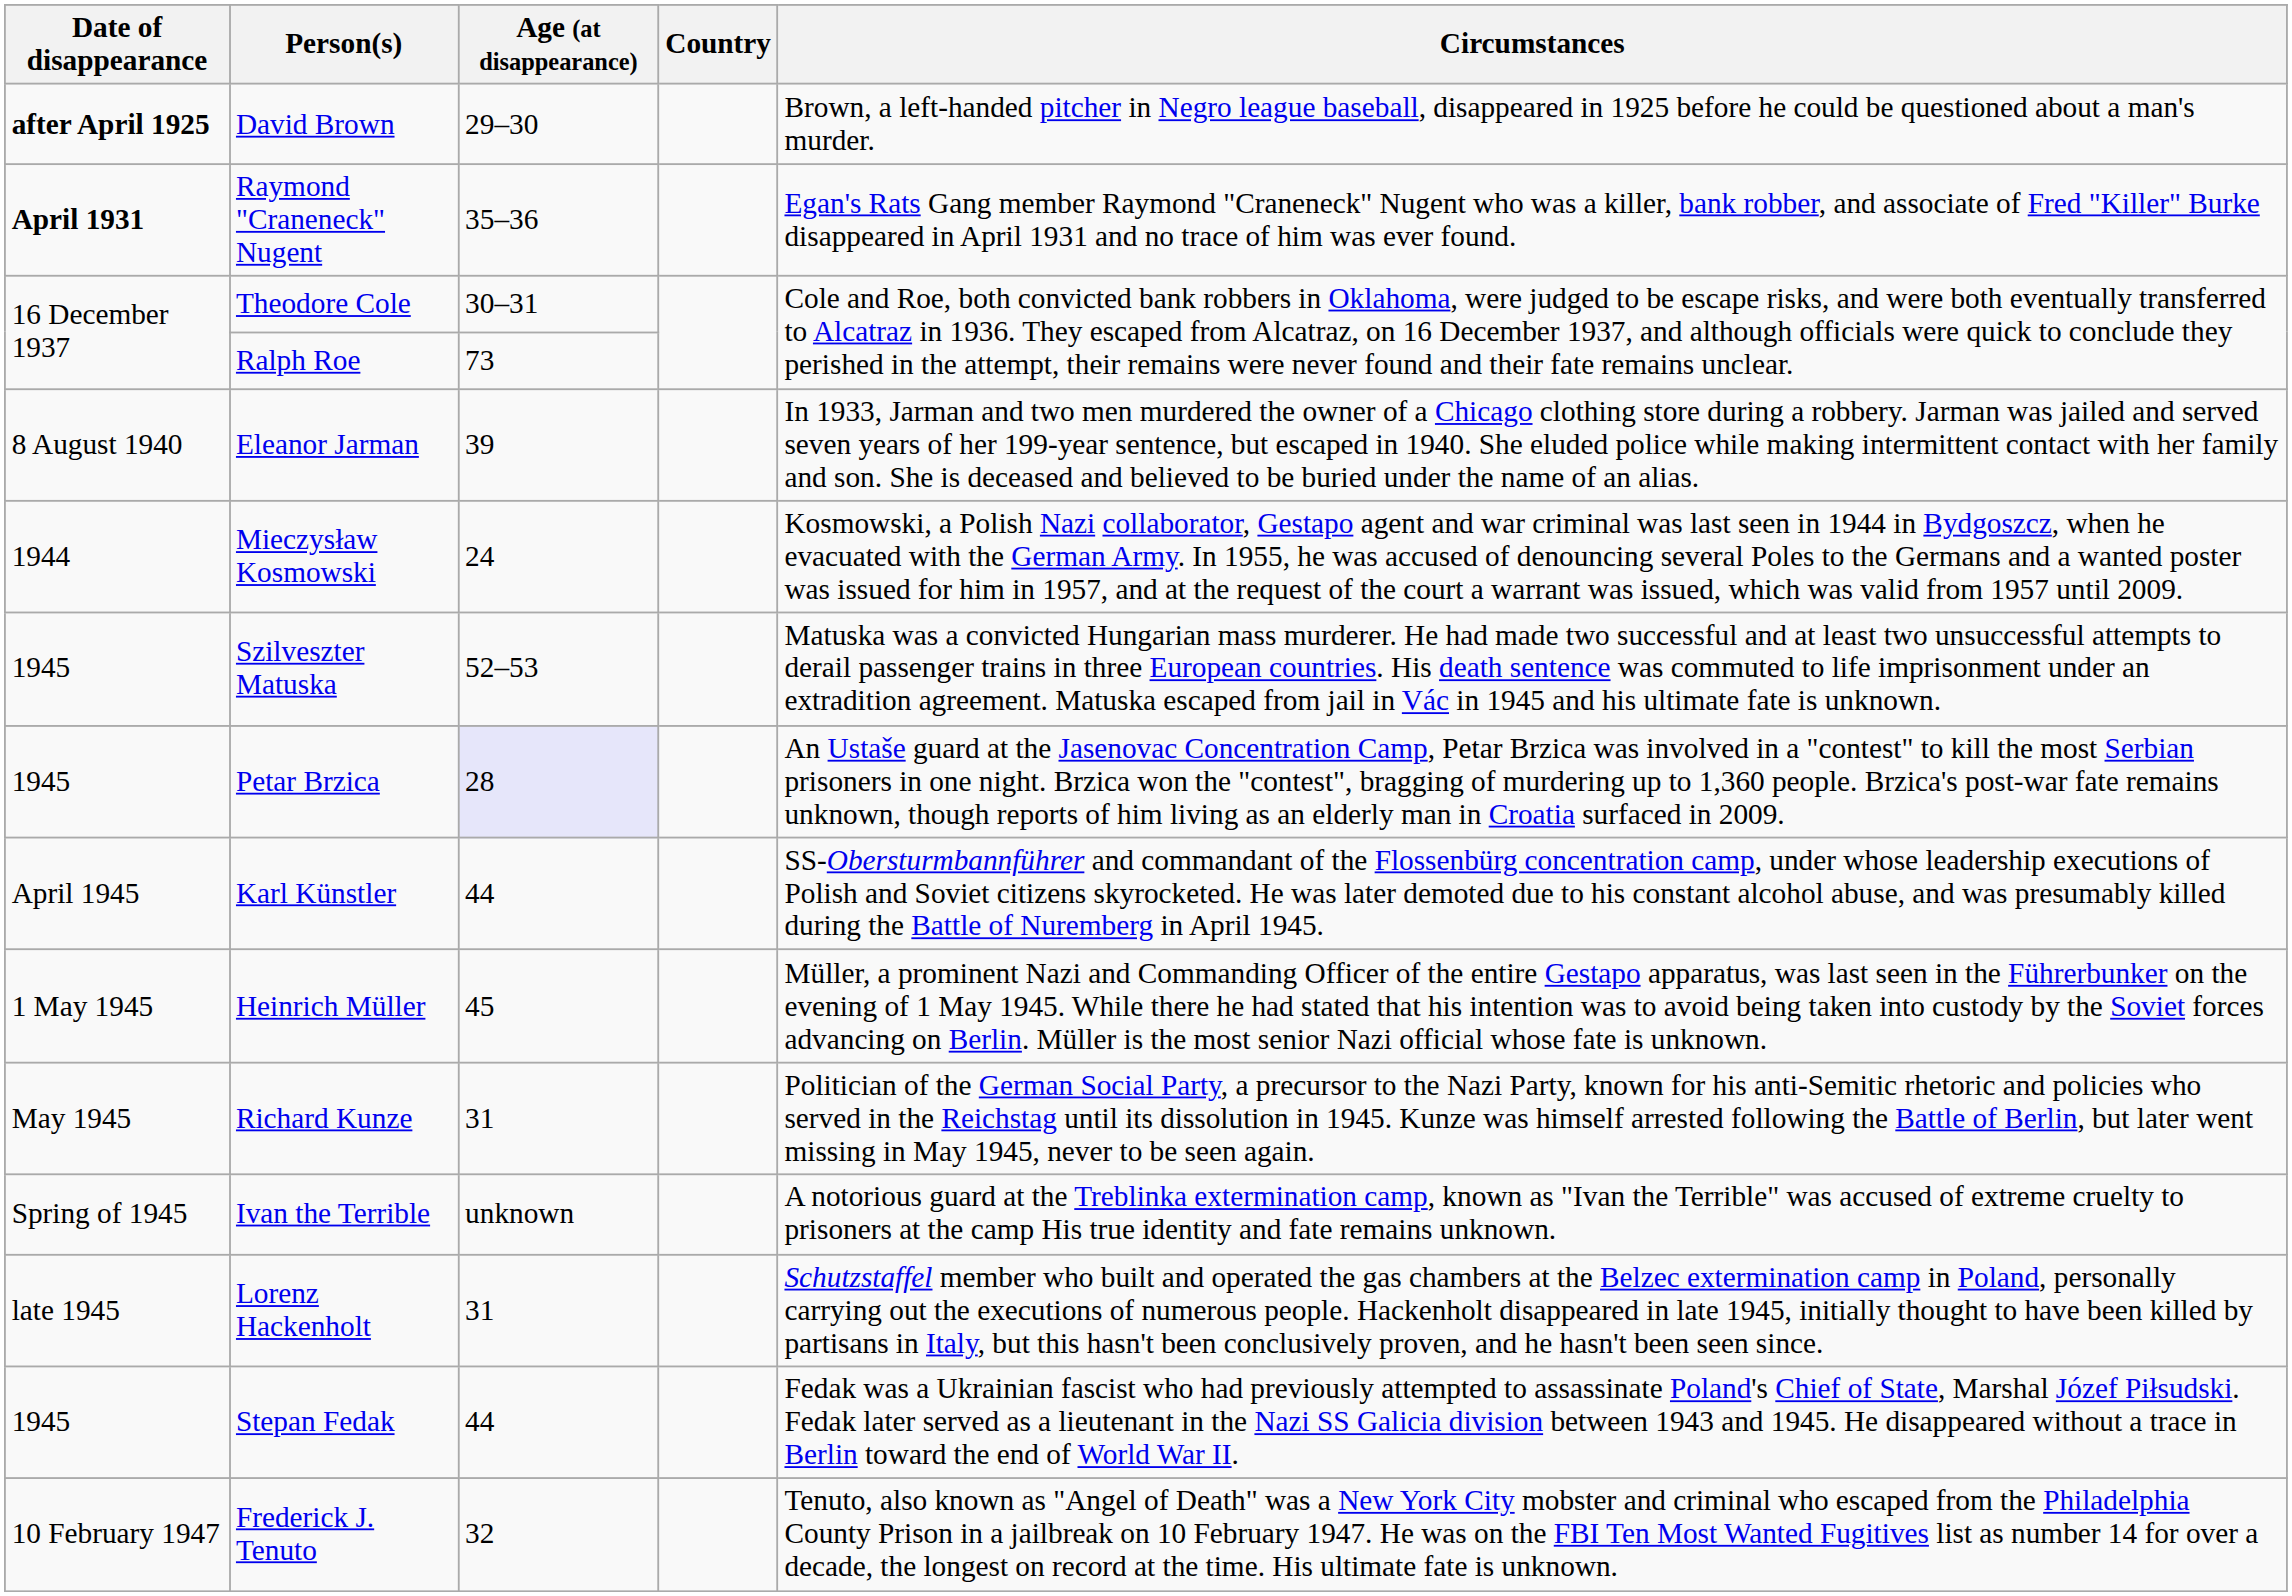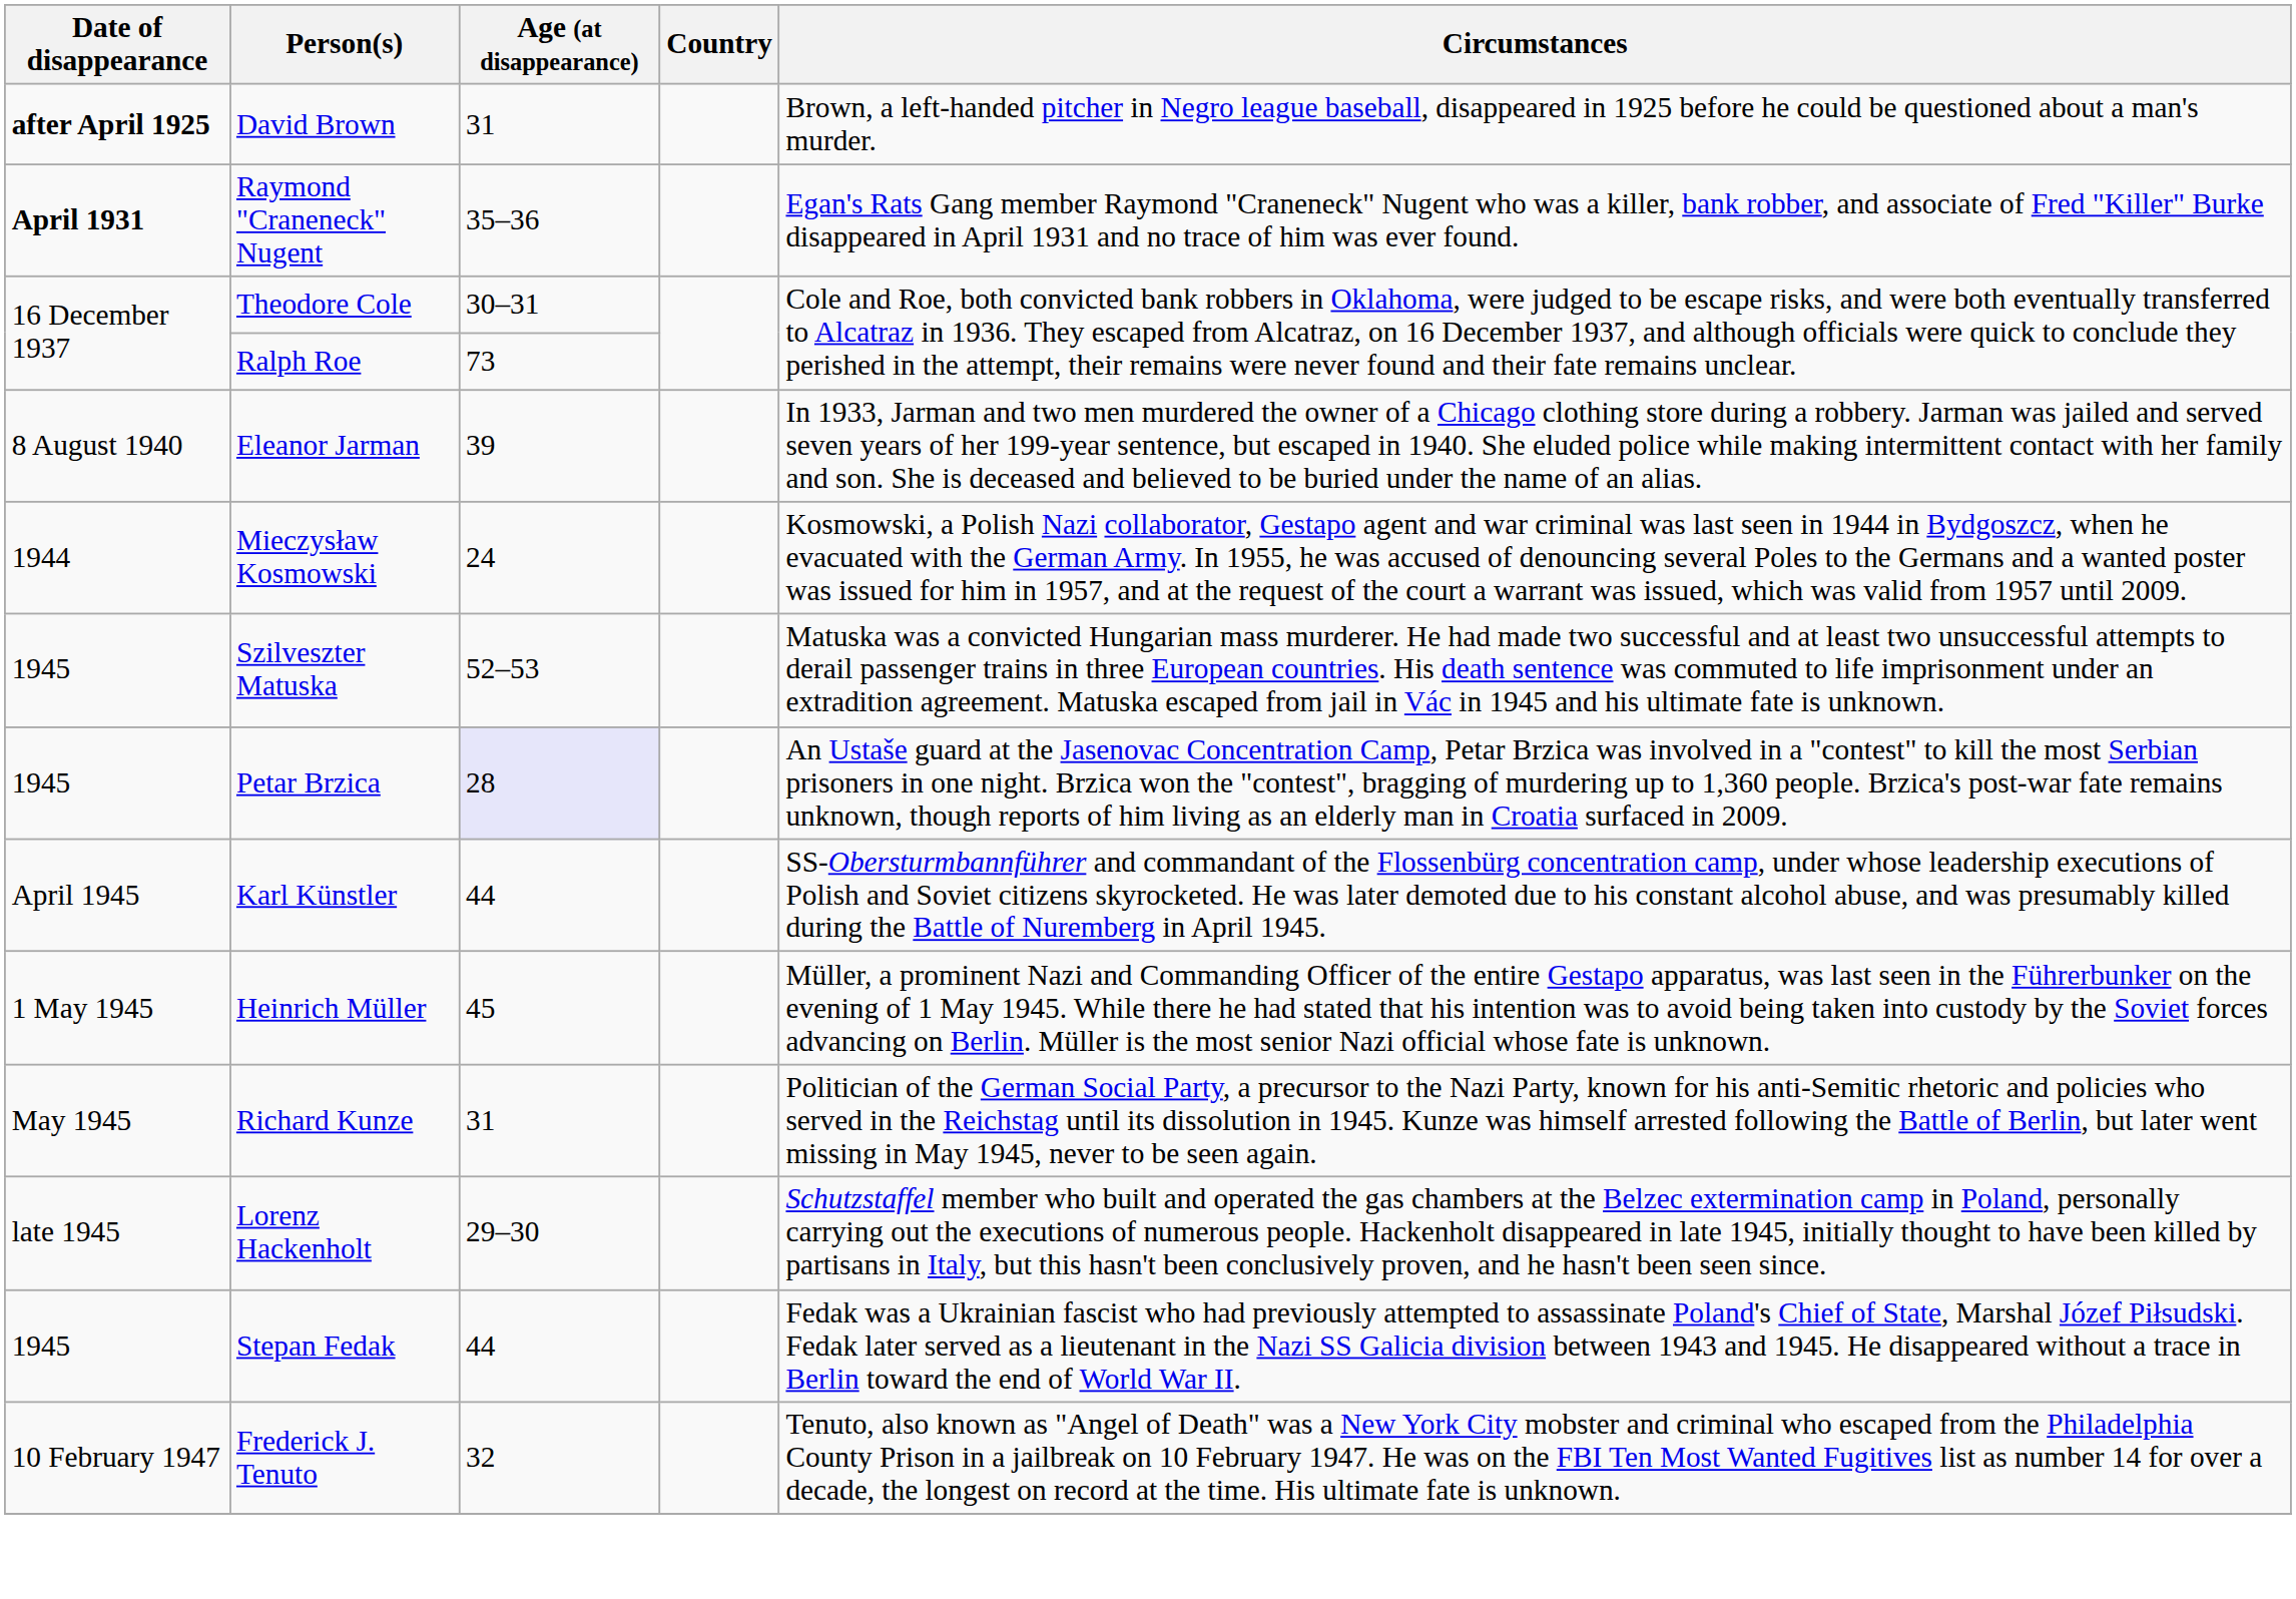 <table class="wikitable sortable zebra">
 <tr>
 <th data-sort-type="isoDate">Date of disappearance</th>
 <th data-sort-type="text">Person(s)</th>
 <th data-sort-type="text">Age <small>(at disappearance)</small></th>
 <th>Country</th>
 <th class="unsortable">Circumstances</th>
 </tr>
 <tr>
 <td data-sort-value="1925-01-01"><strong>after April 1925</strong></td>
 <td><a href='#'>David Brown</a></td>
-<td>29–30</td>
+<td>31</td>
 <td></td>
 <td>Brown, a left-handed <a href='#'>pitcher</a> in <a href='#'>Negro league baseball</a>, disappeared in 1925 before he could be questioned about a man's murder.</td>
 </tr>
 <tr>
 <td data-sort-value="1931-04-"><strong>April 1931</strong></td>
 <td><a href='#'>Raymond "Craneneck" Nugent</a></td>
 <td>35–36</td>
 <td></td>
 <td><a href='#'>Egan's Rats</a> Gang member Raymond "Craneneck" Nugent who was a killer, <a href='#'>bank robber</a>, and associate of <a href='#'>Fred "Killer" Burke</a> disappeared in April 1931 and no trace of him was ever found.</td>
 </tr>
 <tr>
 <td rowspan="2">16 December 1937</td>
 <td><a href='#'>Theodore Cole</a></td>
 <td>30–31</td>
 <td rowspan="2"></td>
 <td rowspan="2">Cole and Roe, both convicted bank robbers in <a href='#'>Oklahoma</a>, were judged to be escape risks, and were both eventually transferred to <a href='#'>Alcatraz</a> in 1936. They escaped from Alcatraz, on 16 December 1937, and although officials were quick to conclude they perished in the attempt, their remains were never found and their fate remains unclear.</td>
 </tr>
 <tr>
 <td><a href='#'>Ralph Roe</a></td>
 <td>73</td>
 </tr>
 <tr>
 <td data-sort-value="1940-08-08">8 August 1940</td>
 <td><a href='#'>Eleanor Jarman</a></td>
 <td>39</td>
 <td></td>
 <td>In 1933, Jarman and two men murdered the owner of a <a href='#'>Chicago</a> clothing store during a robbery. Jarman was jailed and served seven years of her 199-year sentence, but escaped in 1940. She eluded police while making intermittent contact with her family and son. She is deceased and believed to be buried under the name of an alias.</td>
 </tr>
 <tr>
 <td data-sort-value="1944-08-08">1944</td>
 <td><a href='#'>Mieczysław Kosmowski</a></td>
 <td>24</td>
 <td></td>
 <td>Kosmowski, a Polish <a href='#'>Nazi</a> <a href='#'>collaborator</a>, <a href='#'>Gestapo</a> agent and war criminal was last seen in 1944 in <a href='#'>Bydgoszcz</a>, when he evacuated with the <a href='#'>German Army</a>. In 1955, he was accused of denouncing several Poles to the Germans and a wanted poster was issued for him in 1957, and at the request of the court a warrant was issued, which was valid from 1957 until 2009.</td>
 </tr>
 <tr>
 <td data-sort-value="1945-01-01">1945</td>
 <td><a href='#'>Szilveszter Matuska</a></td>
 <td>52–53</td>
 <td></td>
 <td>Matuska was a convicted Hungarian mass murderer. He had made two successful and at least two unsuccessful attempts to derail passenger trains in three <a href='#'>European countries</a>. His <a href='#'>death sentence</a> was commuted to life imprisonment under an extradition agreement. Matuska escaped from jail in <a href='#'>Vác</a> in 1945 and his ultimate fate is unknown.</td>
 </tr>
 <tr>
 <td>1945</td>
 <td><a href='#'>Petar Brzica</a></td>
 <td style="background: lavender;">28</td>
 <td></td>
 <td>An <a href='#'>Ustaše</a> guard at the <a href='#'>Jasenovac Concentration Camp</a>, Petar Brzica was involved in a "contest" to kill the most <a href='#'>Serbian</a> prisoners in one night. Brzica won the "contest", bragging of murdering up to 1,360 people. Brzica's post-war fate remains unknown, though reports of him living as an elderly man in <a href='#'>Croatia</a> surfaced in 2009.</td>
 </tr>
 <tr>
 <td>April 1945</td>
 <td><a href='#'>Karl Künstler</a></td>
 <td>44</td>
 <td></td>
 <td>SS-<em><a href='#'>Obersturmbannführer</a></em> and commandant of the <a href='#'>Flossenbürg concentration camp</a>, under whose leadership executions of Polish and Soviet citizens skyrocketed. He was later demoted due to his constant alcohol abuse, and was presumably killed during the <a href='#'>Battle of Nuremberg</a> in April 1945.</td>
 </tr>
 <tr>
 <td>1 May 1945</td>
 <td><a href='#'>Heinrich Müller</a></td>
 <td>45</td>
 <td></td>
 <td>Müller, a prominent Nazi and Commanding Officer of the entire <a href='#'>Gestapo</a> apparatus, was last seen in the <a href='#'>Führerbunker</a> on the evening of 1 May 1945. While there he had stated that his intention was to avoid being taken into custody by the <a href='#'>Soviet</a> forces advancing on <a href='#'>Berlin</a>. Müller is the most senior Nazi official whose fate is unknown.</td>
 </tr>
 <tr>
 <td>May 1945</td>
 <td><a href='#'>Richard Kunze</a></td>
 <td>31</td>
 <td></td>
 <td>Politician of the <a href='#'>German Social Party</a>, a precursor to the Nazi Party, known for his anti-Semitic rhetoric and policies who served in the <a href='#'>Reichstag</a> until its dissolution in 1945. Kunze was himself arrested following the <a href='#'>Battle of Berlin</a>, but later went missing in May 1945, never to be seen again.</td>
 </tr>
 <tr>
-<td>Spring of 1945</td>
-<td><a href='#'>Ivan the Terrible</a></td>
-<td>unknown</td>
-<td></td>
-<td>A notorious guard at the <a href='#'>Treblinka extermination camp</a>, known as "Ivan the Terrible" was accused of extreme cruelty to prisoners at the camp His true identity and fate remains unknown.</td>
-</tr>
-<tr>
 <td>late 1945</td>
 <td><a href='#'>Lorenz Hackenholt</a></td>
-<td>31</td>
+<td>29–30</td>
 <td></td>
 <td><em><a href='#'>Schutzstaffel</a></em> member who built and operated the gas chambers at the <a href='#'>Belzec extermination camp</a> in <a href='#'>Poland</a>, personally carrying out the executions of numerous people. Hackenholt disappeared in late 1945, initially thought to have been killed by partisans in <a href='#'>Italy</a>, but this hasn't been conclusively proven, and he hasn't been seen since.</td>
 </tr>
 <tr>
 <td>1945</td>
 <td><a href='#'>Stepan Fedak</a></td>
 <td>44</td>
 <td></td>
 <td>Fedak was a Ukrainian fascist who had previously attempted to assassinate <a href='#'>Poland</a>'s <a href='#'>Chief of State</a>, Marshal <a href='#'>Józef Piłsudski</a>. Fedak later served as a lieutenant in the <a href='#'>Nazi SS Galicia division</a> between 1943 and 1945. He disappeared without a trace in <a href='#'>Berlin</a> toward the end of <a href='#'>World War II</a>.</td>
 </tr>
 <tr>
 <td>10 February 1947</td>
 <td><a href='#'>Frederick J. Tenuto</a></td>
 <td>32</td>
 <td></td>
 <td>Tenuto, also known as "Angel of Death" was a <a href='#'>New York City</a> mobster and criminal who escaped from the <a href='#'>Philadelphia</a> County Prison in a jailbreak on 10 February 1947. He was on the <a href='#'>FBI Ten Most Wanted Fugitives</a> list as number 14 for over a decade, the longest on record at the time. His ultimate fate is unknown.</td>
 </tr>
 <tr>
 </tr>
 </table>
